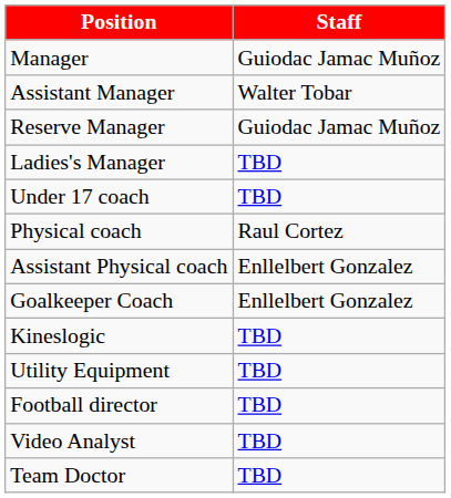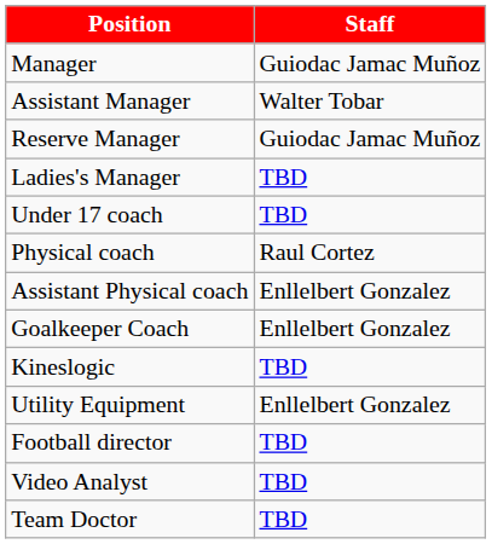 <table class="wikitable">
 <tr>
 <th style="color:White; background:#ff0000;">Position</th>
 <th style="color:White; background:#ff0000;">Staff</th>
 </tr>
 <tr>
 <td>Manager</td>
 <td> Guiodac Jamac Muñoz</td>
 </tr>
 <tr>
 <td>Assistant Manager</td>
 <td> Walter Tobar</td>
 </tr>
 <tr>
 <td>Reserve Manager</td>
 <td> Guiodac Jamac Muñoz</td>
 </tr>
 <tr>
 <td>Ladies's Manager</td>
 <td> <a href='#'>TBD</a></td>
 </tr>
 <tr>
 <td>Under 17 coach</td>
 <td> <a href='#'>TBD</a></td>
 </tr>
 <tr>
 <td>Physical coach</td>
 <td> Raul Cortez</td>
 </tr>
 <tr>
 <td>Assistant Physical coach</td>
 <td> Enllelbert Gonzalez</td>
 </tr>
 <tr>
 <td>Goalkeeper Coach</td>
 <td> Enllelbert Gonzalez</td>
 </tr>
 <tr>
 <td>Kineslogic</td>
 <td> <a href='#'>TBD</a></td>
 </tr>
 <tr>
 <td>Utility Equipment</td>
-<td> <a href='#'>TBD</a></td>
+<td> Enllelbert Gonzalez</td>
 </tr>
 <tr>
 <td>Football director</td>
 <td> <a href='#'>TBD</a></td>
 </tr>
 <tr>
 <td>Video Analyst</td>
 <td> <a href='#'>TBD</a></td>
 </tr>
 <tr>
 <td>Team Doctor</td>
 <td> <a href='#'>TBD</a></td>
 </tr>
 </table>
